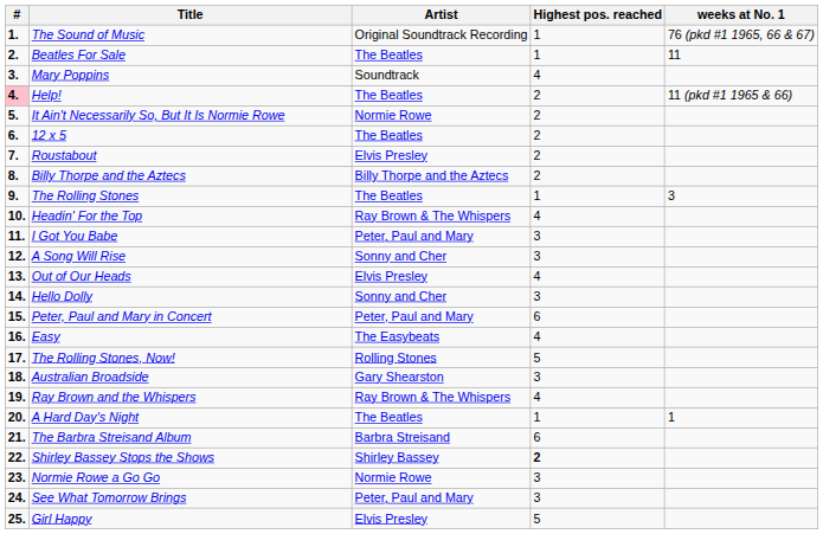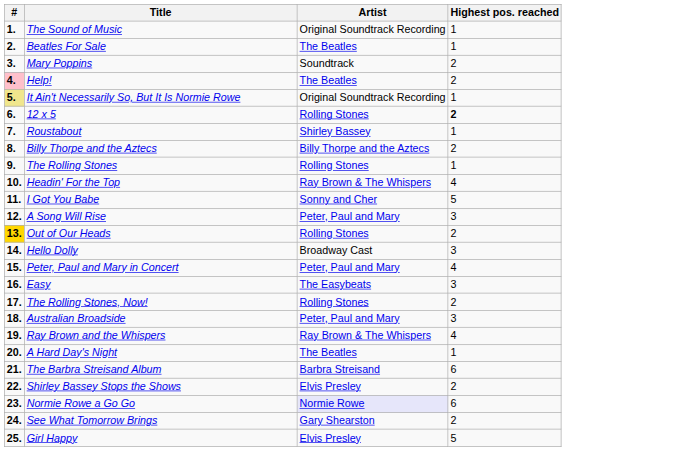 <table class="wikitable sortable">
 <tr>
 <th>#</th>
 <th width="400">Title</th>
 <th>Artist</th>
 <th>Highest pos. reached</th>
-<th>weeks at No. 1</th>
 </tr>
 <tr>
 <td><strong>1.</strong></td>
 <td><em><a href='#'>The Sound of Music</a></em></td>
 <td>Original Soundtrack Recording</td>
 <td>1</td>
-<td>76 <em>(pkd #1 1965, 66 & 67)</em></td>
 </tr>
 <tr>
 <td><strong>2.</strong></td>
 <td><em><a href='#'>Beatles For Sale</a></em></td>
 <td><a href='#'>The Beatles</a></td>
 <td>1</td>
-<td>11</td>
 </tr>
 <tr>
 <td><strong>3.</strong></td>
 <td><em><a href='#'>Mary Poppins</a></em></td>
 <td>Soundtrack</td>
-<td>4</td>
-<td></td>
+<td>2</td>
 </tr>
 <tr>
 <td style="background: pink;"><strong>4.</strong></td>
 <td><em><a href='#'>Help!</a></em></td>
 <td><a href='#'>The Beatles</a></td>
 <td>2</td>
-<td>11 <em>(pkd #1 1965 & 66)</em></td>
 </tr>
 <tr>
-<td><strong>5.</strong></td>
+<td style="background: khaki;"><strong>5.</strong></td>
 <td><em><a href='#'>It Ain't Necessarily So, But It Is Normie Rowe</a></em></td>
-<td><a href='#'>Normie Rowe</a></td>
-<td>2</td>
-<td></td>
+<td>Original Soundtrack Recording</td>
+<td>1</td>
 </tr>
 <tr>
 <td><strong>6.</strong></td>
 <td><em><a href='#'>12 x 5</a></em></td>
-<td><a href='#'>The Beatles</a></td>
-<td>2</td>
-<td></td>
+<td><a href='#'>Rolling Stones</a></td>
+<td><strong>2</strong></td>
 </tr>
 <tr>
 <td><strong>7.</strong></td>
 <td><em><a href='#'>Roustabout</a></em></td>
-<td><a href='#'>Elvis Presley</a></td>
-<td>2</td>
-<td></td>
+<td><a href='#'>Shirley Bassey</a></td>
+<td>1</td>
 </tr>
 <tr>
 <td><strong>8.</strong></td>
 <td><em><a href='#'>Billy Thorpe and the Aztecs</a></em></td>
 <td><a href='#'>Billy Thorpe and the Aztecs</a></td>
 <td>2</td>
-<td></td>
 </tr>
 <tr>
 <td><strong>9.</strong></td>
 <td><em><a href='#'>The Rolling Stones</a></em></td>
-<td><a href='#'>The Beatles</a></td>
+<td><a href='#'>Rolling Stones</a></td>
 <td>1</td>
-<td>3</td>
 </tr>
 <tr>
 <td><strong>10.</strong></td>
 <td><em><a href='#'>Headin' For the Top</a></em></td>
 <td><a href='#'>Ray Brown & The Whispers</a></td>
 <td>4</td>
-<td></td>
 </tr>
 <tr>
 <td><strong>11.</strong></td>
 <td><em><a href='#'>I Got You Babe</a></em></td>
-<td><a href='#'>Peter, Paul and Mary</a></td>
-<td>3</td>
-<td></td>
+<td><a href='#'>Sonny and Cher</a></td>
+<td>5</td>
 </tr>
 <tr>
 <td><strong>12.</strong></td>
 <td><em><a href='#'>A Song Will Rise</a></em></td>
-<td><a href='#'>Sonny and Cher</a></td>
+<td><a href='#'>Peter, Paul and Mary</a></td>
 <td>3</td>
-<td></td>
 </tr>
 <tr>
-<td><strong>13.</strong></td>
+<td style="background: gold;"><strong>13.</strong></td>
 <td><em><a href='#'>Out of Our Heads</a></em></td>
-<td><a href='#'>Elvis Presley</a></td>
-<td>4</td>
-<td></td>
+<td><a href='#'>Rolling Stones</a></td>
+<td>2</td>
 </tr>
 <tr>
 <td><strong>14.</strong></td>
 <td><em><a href='#'>Hello Dolly</a></em></td>
-<td><a href='#'>Sonny and Cher</a></td>
+<td>Broadway Cast</td>
 <td>3</td>
-<td></td>
 </tr>
 <tr>
 <td><strong>15.</strong></td>
 <td><em><a href='#'>Peter, Paul and Mary in Concert</a></em></td>
 <td><a href='#'>Peter, Paul and Mary</a></td>
-<td>6</td>
-<td></td>
+<td>4</td>
 </tr>
 <tr>
 <td><strong>16.</strong></td>
 <td><em><a href='#'>Easy</a></em></td>
 <td><a href='#'>The Easybeats</a></td>
-<td>4</td>
-<td></td>
+<td>3</td>
 </tr>
 <tr>
 <td><strong>17.</strong></td>
 <td><em><a href='#'>The Rolling Stones, Now!</a></em></td>
 <td><a href='#'>Rolling Stones</a></td>
-<td>5</td>
-<td></td>
+<td>2</td>
 </tr>
 <tr>
 <td><strong>18.</strong></td>
 <td><em><a href='#'>Australian Broadside</a></em></td>
-<td><a href='#'>Gary Shearston</a></td>
+<td><a href='#'>Peter, Paul and Mary</a></td>
 <td>3</td>
-<td></td>
 </tr>
 <tr>
 <td><strong>19.</strong></td>
 <td><em><a href='#'>Ray Brown and the Whispers</a></em></td>
 <td><a href='#'>Ray Brown & The Whispers</a></td>
 <td>4</td>
-<td></td>
 </tr>
 <tr>
 <td><strong>20.</strong></td>
 <td><em><a href='#'>A Hard Day's Night</a></em></td>
 <td><a href='#'>The Beatles</a></td>
-<td>1</td>
 <td>1</td>
 </tr>
 <tr>
 <td><strong>21.</strong></td>
 <td><em><a href='#'>The Barbra Streisand Album</a></em></td>
 <td><a href='#'>Barbra Streisand</a></td>
 <td>6</td>
-<td></td>
 </tr>
 <tr>
 <td><strong>22.</strong></td>
 <td><em><a href='#'>Shirley Bassey Stops the Shows</a></em></td>
-<td><a href='#'>Shirley Bassey</a></td>
-<td><strong>2</strong></td>
-<td></td>
+<td><a href='#'>Elvis Presley</a></td>
+<td>2</td>
 </tr>
 <tr>
 <td><strong>23.</strong></td>
 <td><em><a href='#'>Normie Rowe a Go Go</a></em></td>
-<td><a href='#'>Normie Rowe</a></td>
-<td>3</td>
-<td></td>
+<td style="background: lavender;"><a href='#'>Normie Rowe</a></td>
+<td>6</td>
 </tr>
 <tr>
 <td><strong>24.</strong></td>
 <td><em><a href='#'>See What Tomorrow Brings</a></em></td>
-<td><a href='#'>Peter, Paul and Mary</a></td>
-<td>3</td>
-<td></td>
+<td><a href='#'>Gary Shearston</a></td>
+<td>2</td>
 </tr>
 <tr>
 <td><strong>25.</strong></td>
 <td><em><a href='#'>Girl Happy</a></em></td>
 <td><a href='#'>Elvis Presley</a></td>
 <td>5</td>
-<td></td>
 </tr>
 </table>
